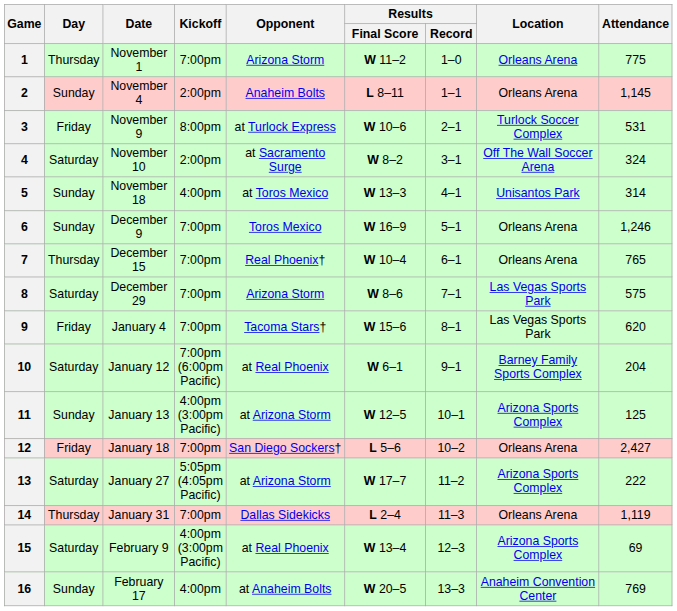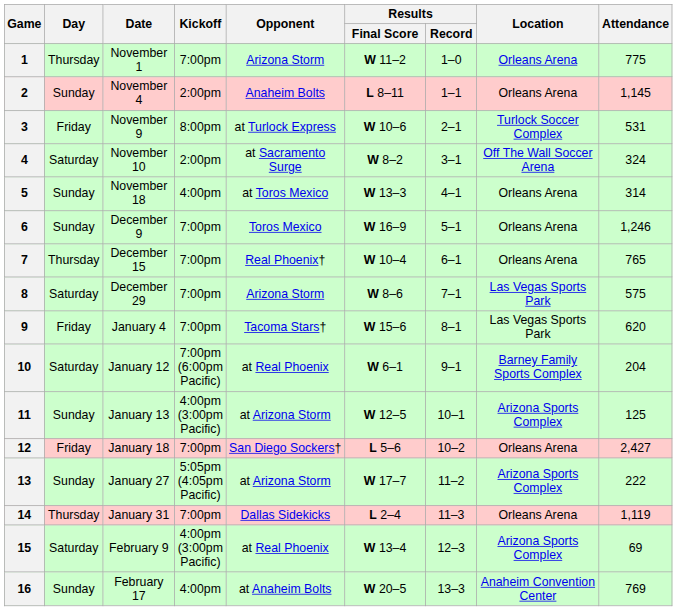 <table class="wikitable">
 <tr>
 <th rowspan="2" width="40">Game</th>
 <th rowspan="2" width="70">Day</th>
 <th rowspan="2" width="90">Date</th>
 <th rowspan="2" width="60">Kickoff</th>
 <th rowspan="2" width="170">Opponent</th>
 <th colspan="2" width="180">Results</th>
 <th rowspan="2" width="180">Location</th>
 <th rowspan="2" width="80">Attendance</th>
 </tr>
 <tr>
 <th width="120">Final Score</th>
 <th width="60">Record</th>
 </tr>
 <tr align="center" bgcolor="#CCFFCC">
 <th>1</th>
 <td>Thursday</td>
 <td>November 1</td>
 <td>7:00pm</td>
 <td><a href='#'>Arizona Storm</a></td>
 <td><strong>W</strong> 11–2</td>
 <td>1–0</td>
 <td><a href='#'>Orleans Arena</a></td>
 <td>775</td>
 </tr>
 <tr align="center" bgcolor="#FFCCCC">
 <th>2</th>
 <td>Sunday</td>
 <td>November 4</td>
 <td>2:00pm</td>
 <td><a href='#'>Anaheim Bolts</a></td>
 <td><strong>L</strong> 8–11</td>
 <td>1–1</td>
 <td>Orleans Arena</td>
 <td>1,145</td>
 </tr>
 <tr align="center" bgcolor="#CCFFCC">
 <th>3</th>
 <td>Friday</td>
 <td>November 9</td>
 <td>8:00pm</td>
 <td>at <a href='#'>Turlock Express</a></td>
 <td><strong>W</strong> 10–6</td>
 <td>2–1</td>
 <td><a href='#'>Turlock Soccer Complex</a></td>
 <td>531</td>
 </tr>
 <tr align="center" bgcolor="#CCFFCC">
 <th>4</th>
 <td>Saturday</td>
 <td>November 10</td>
 <td>2:00pm</td>
 <td>at <a href='#'>Sacramento Surge</a></td>
 <td><strong>W</strong> 8–2</td>
 <td>3–1</td>
 <td><a href='#'>Off The Wall Soccer Arena</a></td>
 <td>324</td>
 </tr>
 <tr align="center" bgcolor="#CCFFCC">
 <th>5</th>
 <td>Sunday</td>
 <td>November 18</td>
 <td>4:00pm</td>
 <td>at <a href='#'>Toros Mexico</a></td>
 <td><strong>W</strong> 13–3</td>
 <td>4–1</td>
-<td><a href='#'>Unisantos Park</a></td>
+<td>Orleans Arena</td>
 <td>314</td>
 </tr>
 <tr align="center" bgcolor="#CCFFCC">
 <th>6</th>
 <td>Sunday</td>
 <td>December 9</td>
 <td>7:00pm</td>
 <td><a href='#'>Toros Mexico</a></td>
 <td><strong>W</strong> 16–9</td>
 <td>5–1</td>
 <td>Orleans Arena</td>
 <td>1,246</td>
 </tr>
 <tr align="center" bgcolor="#CCFFCC">
 <th>7</th>
 <td>Thursday</td>
 <td>December 15</td>
 <td>7:00pm</td>
 <td><a href='#'>Real Phoenix</a>†</td>
 <td><strong>W</strong> 10–4</td>
 <td>6–1</td>
 <td>Orleans Arena</td>
 <td>765</td>
 </tr>
 <tr align="center" bgcolor="#CCFFCC">
 <th>8</th>
 <td>Saturday</td>
 <td>December 29</td>
 <td>7:00pm</td>
 <td><a href='#'>Arizona Storm</a></td>
 <td><strong>W</strong> 8–6</td>
 <td>7–1</td>
 <td><a href='#'>Las Vegas Sports Park</a></td>
 <td>575</td>
 </tr>
 <tr align="center" bgcolor="#CCFFCC">
 <th>9</th>
 <td>Friday</td>
 <td>January 4</td>
 <td>7:00pm</td>
 <td><a href='#'>Tacoma Stars</a>†</td>
 <td><strong>W</strong> 15–6</td>
 <td>8–1</td>
 <td>Las Vegas Sports Park</td>
 <td>620</td>
 </tr>
 <tr align="center" bgcolor="#CCFFCC">
 <th>10</th>
 <td>Saturday</td>
 <td>January 12</td>
 <td>7:00pm<br>(6:00pm Pacific)</td>
 <td>at <a href='#'>Real Phoenix</a></td>
 <td><strong>W</strong> 6–1</td>
 <td>9–1</td>
 <td><a href='#'>Barney Family Sports Complex</a></td>
 <td>204</td>
 </tr>
 <tr align="center" bgcolor="#CCFFCC">
 <th>11</th>
 <td>Sunday</td>
 <td>January 13</td>
 <td>4:00pm<br>(3:00pm Pacific)</td>
 <td>at <a href='#'>Arizona Storm</a></td>
 <td><strong>W</strong> 12–5</td>
 <td>10–1</td>
 <td><a href='#'>Arizona Sports Complex</a></td>
 <td>125</td>
 </tr>
 <tr align="center" bgcolor="#FFCCCC">
 <th>12</th>
 <td>Friday</td>
 <td>January 18</td>
 <td>7:00pm</td>
 <td><a href='#'>San Diego Sockers</a>†</td>
 <td><strong>L</strong> 5–6</td>
 <td>10–2</td>
 <td>Orleans Arena</td>
 <td>2,427</td>
 </tr>
 <tr align="center" bgcolor="#CCFFCC">
 <th>13</th>
-<td>Saturday</td>
+<td>Sunday</td>
 <td>January 27</td>
 <td>5:05pm<br>(4:05pm Pacific)</td>
 <td>at <a href='#'>Arizona Storm</a></td>
 <td><strong>W</strong> 17–7</td>
 <td>11–2</td>
 <td><a href='#'>Arizona Sports Complex</a></td>
 <td>222</td>
 </tr>
 <tr align="center" bgcolor="#FFCCCC">
 <th>14</th>
 <td>Thursday</td>
 <td>January 31</td>
 <td>7:00pm</td>
 <td><a href='#'>Dallas Sidekicks</a></td>
 <td><strong>L</strong> 2–4</td>
 <td>11–3</td>
 <td>Orleans Arena</td>
 <td>1,119</td>
 </tr>
 <tr align="center" bgcolor="#CCFFCC">
 <th>15</th>
 <td>Saturday</td>
 <td>February 9</td>
 <td>4:00pm<br>(3:00pm Pacific)</td>
 <td>at <a href='#'>Real Phoenix</a></td>
 <td><strong>W</strong> 13–4</td>
 <td>12–3</td>
 <td><a href='#'>Arizona Sports Complex</a></td>
 <td>69</td>
 </tr>
 <tr align="center" bgcolor="#CCFFCC">
 <th>16</th>
 <td>Sunday</td>
 <td>February 17</td>
 <td>4:00pm</td>
 <td>at <a href='#'>Anaheim Bolts</a></td>
 <td><strong>W</strong> 20–5</td>
 <td>13–3</td>
 <td><a href='#'>Anaheim Convention Center</a></td>
 <td>769</td>
 </tr>
 </table>
